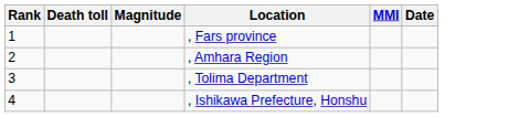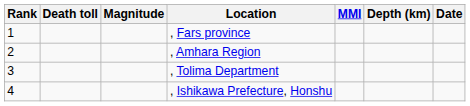 <table class="sortable wikitable" style="font-size:100%;">
 <tr>
 <th>Rank</th>
 <th>Death toll</th>
 <th>Magnitude</th>
 <th>Location</th>
 <th><a href='#'>MMI</a></th>
+<th>Depth (km)</th>
 <th>Date</th>
 </tr>
 <tr>
 <td>1</td>
 <td></td>
 <td></td>
 <td>, <a href='#'>Fars province</a></td>
+<td></td>
 <td></td>
 <td></td>
 </tr>
 <tr>
 <td>2</td>
 <td></td>
 <td></td>
 <td>, <a href='#'>Amhara Region</a></td>
 <td></td>
 <td></td>
+<td></td>
 </tr>
 <tr>
 <td>3</td>
 <td></td>
 <td></td>
 <td>, <a href='#'>Tolima Department</a></td>
+<td></td>
 <td></td>
 <td></td>
 </tr>
 <tr>
 <td>4</td>
 <td></td>
 <td></td>
 <td>, <a href='#'>Ishikawa Prefecture</a>, <a href='#'>Honshu</a></td>
 <td></td>
 <td></td>
+<td></td>
 </tr>
 </table>
